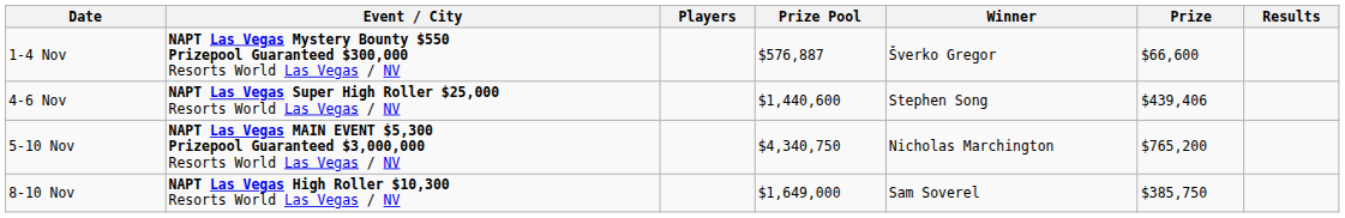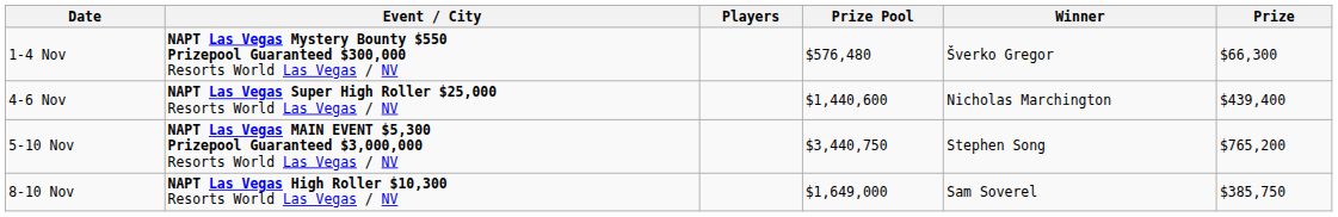 <table class="wikitable" width="100%">
 <tr>
 <th width="12%">Date</th>
 <th !width="20%">Event / City</th>
 <th !width="11%">Players</th>
 <th !width="12%">Prize Pool</th>
 <th !width="20%">Winner</th>
 <th !width="12%">Prize</th>
-<th !width="11%">Results</th>
 </tr>
 <tr>
 <td>1-4 Nov</td>
 <td> <strong>NAPT <a href='#'>Las Vegas</a> Mystery Bounty $550<br>Prizepool Guaranteed $300,000</strong><br>Resorts World <a href='#'>Las Vegas</a> / <a href='#'>NV</a></td>
 <td></td>
-<td>$576,887</td>
+<td>$576,480</td>
 <td> Šverko Gregor</td>
-<td>$66,600</td>
-<td></td>
+<td>$66,300</td>
 </tr>
 <tr>
 <td>4-6 Nov</td>
 <td> <strong>NAPT <a href='#'>Las Vegas</a> Super High Roller $25,000</strong><br>Resorts World <a href='#'>Las Vegas</a> / <a href='#'>NV</a></td>
 <td></td>
 <td>$1,440,600</td>
-<td> Stephen Song</td>
-<td>$439,406</td>
-<td></td>
+<td> Nicholas Marchington</td>
+<td>$439,400</td>
 </tr>
 <tr>
 <td>5-10 Nov</td>
 <td> <strong>NAPT <a href='#'>Las Vegas</a> MAIN EVENT $5,300<br>Prizepool Guaranteed $3,000,000</strong><br>Resorts World <a href='#'>Las Vegas</a> / <a href='#'>NV</a></td>
 <td></td>
-<td>$4,340,750</td>
-<td> Nicholas Marchington</td>
+<td>$3,440,750</td>
+<td> Stephen Song</td>
 <td>$765,200</td>
-<td></td>
 </tr>
 <tr>
 <td>8-10 Nov</td>
 <td> <strong>NAPT <a href='#'>Las Vegas</a> High Roller $10,300</strong><br>Resorts World <a href='#'>Las Vegas</a> / <a href='#'>NV</a></td>
 <td></td>
 <td>$1,649,000</td>
 <td> Sam Soverel</td>
 <td>$385,750</td>
-<td></td>
 </tr>
 </table>
